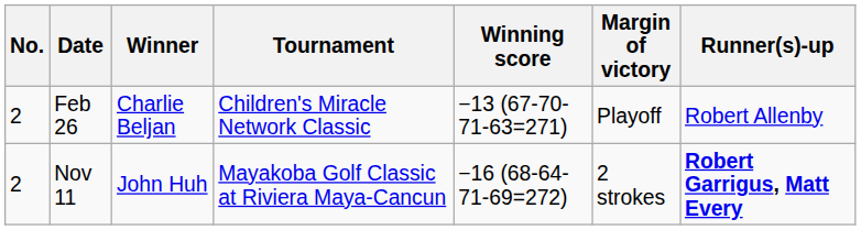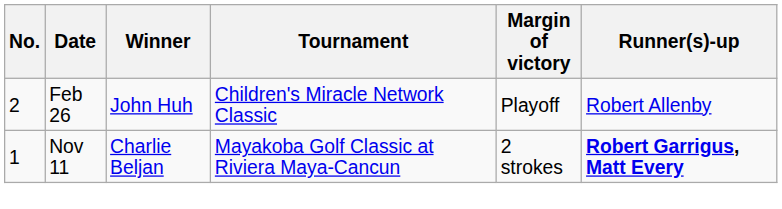 <table class="wikitable" style="font-size:95%;">
 <tr>
 <th>No.</th>
 <th>Date</th>
 <th>Winner</th>
 <th>Tournament</th>
-<th>Winning score</th>
 <th>Margin of<br>victory</th>
 <th>Runner(s)-up</th>
 </tr>
 <tr>
 <td>2</td>
 <td>Feb 26</td>
-<td> <a href='#'>Charlie Beljan</a></td>
+<td> <a href='#'>John Huh</a></td>
 <td><a href='#'>Children's Miracle Network Classic</a></td>
-<td>−13 (67-70-71-63=271)</td>
 <td>Playoff</td>
 <td> <a href='#'>Robert Allenby</a></td>
 </tr>
 <tr>
-<td>2</td>
+<td>1</td>
 <td>Nov 11</td>
-<td> <a href='#'>John Huh</a></td>
+<td> <a href='#'>Charlie Beljan</a></td>
 <td><a href='#'>Mayakoba Golf Classic at Riviera Maya-Cancun</a></td>
-<td>−16 (68-64-71-69=272)</td>
 <td>2 strokes</td>
 <td><strong> <a href='#'>Robert Garrigus</a>,  <a href='#'>Matt Every</a></strong></td>
 </tr>
 </table>
